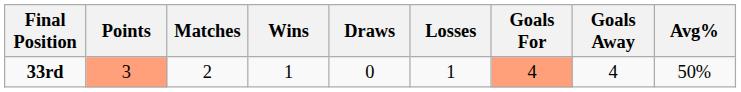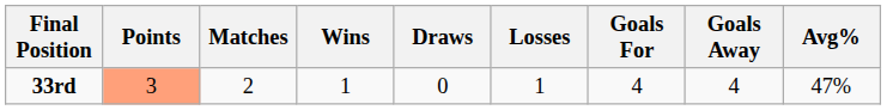 <table class="wikitable" style="font-size: 95%; text-align: center;">
 <tr>
 <th width=60>Final Position</th>
 <th width=60>Points</th>
 <th width=60>Matches</th>
 <th width=60>Wins</th>
 <th width=60>Draws</th>
 <th width=60>Losses</th>
 <th width=60>Goals For</th>
 <th width=60>Goals Away</th>
 <th width=60>Avg%</th>
 </tr>
 <tr>
 <td><strong>33rd</strong></td>
 <td style="background: lightsalmon;">3</td>
 <td>2</td>
 <td>1</td>
 <td>0</td>
 <td>1</td>
-<td style="background: lightsalmon;">4</td>
 <td>4</td>
-<td>50%</td>
+<td>4</td>
+<td>47%</td>
 </tr>
 </table>
